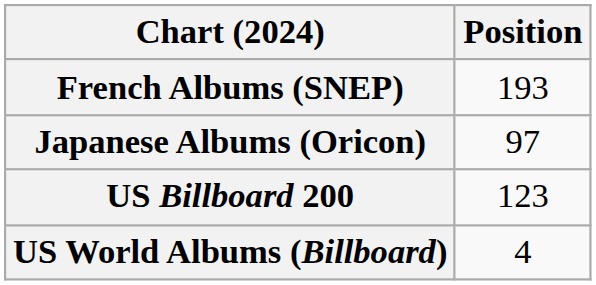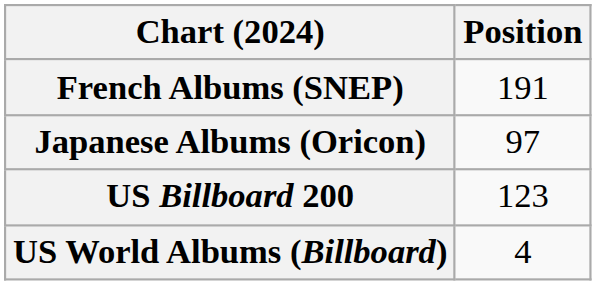 <table class="wikitable plainrowheaders sortable" style="text-align:center">
 <tr>
 <th scope="col">Chart (2024)</th>
 <th scope="col">Position</th>
 </tr>
 <tr>
 <th scope="row">French Albums (SNEP)</th>
-<td>193</td>
+<td>191</td>
 </tr>
 <tr>
 <th scope="row">Japanese Albums (Oricon)</th>
 <td>97</td>
 </tr>
 <tr>
 <th scope="row">US <em>Billboard</em> 200</th>
 <td>123</td>
 </tr>
 <tr>
 <th scope="row">US World Albums (<em>Billboard</em>)</th>
 <td>4</td>
 </tr>
 </table>
